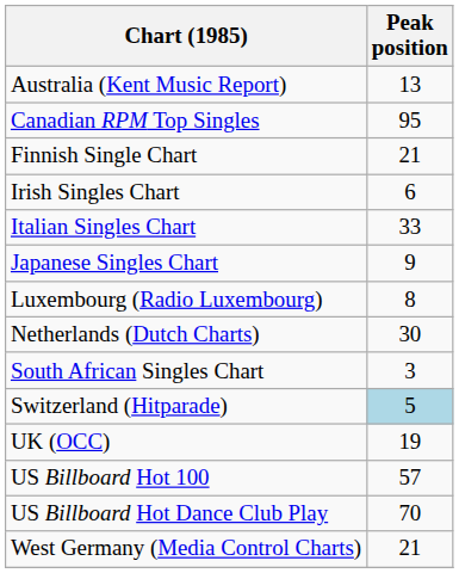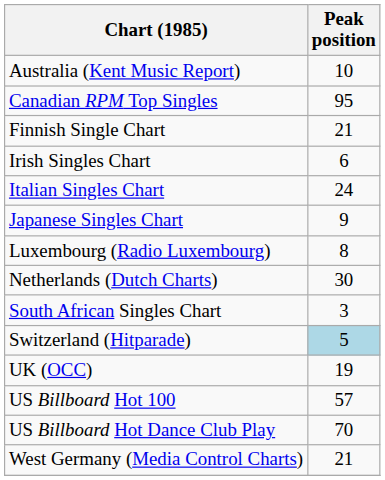 <table class="wikitable sortable plainrowheaders">
 <tr>
 <th>Chart (1985)</th>
 <th>Peak<br>position</th>
 </tr>
 <tr>
 <td>Australia (<a href='#'>Kent Music Report</a>)</td>
-<td align="center">13</td>
+<td align="center">10</td>
 </tr>
 <tr>
 <td><a href='#'>Canadian <em>RPM</em> Top Singles</a></td>
 <td align="center">95</td>
 </tr>
 <tr>
 <td>Finnish Single Chart</td>
 <td align="center">21</td>
 </tr>
 <tr>
 <td>Irish Singles Chart</td>
 <td align="center">6</td>
 </tr>
 <tr>
 <td><a href='#'>Italian Singles Chart</a></td>
-<td align="center">33</td>
+<td align="center">24</td>
 </tr>
 <tr>
 <td><a href='#'>Japanese Singles Chart</a></td>
 <td align="center">9</td>
 </tr>
 <tr>
 <td>Luxembourg (<a href='#'>Radio Luxembourg</a>)</td>
 <td align="center">8</td>
 </tr>
 <tr>
 <td>Netherlands (<a href='#'>Dutch Charts</a>)</td>
 <td align="center">30</td>
 </tr>
 <tr>
 <td><a href='#'>South African</a> Singles Chart </td>
 <td align="center">3</td>
 </tr>
 <tr>
 <td>Switzerland (<a href='#'>Hitparade</a>)</td>
 <td align="center" style="background: lightblue;">5</td>
 </tr>
 <tr>
 <td>UK (<a href='#'>OCC</a>)</td>
 <td align="center">19</td>
 </tr>
 <tr>
 <td>US <em>Billboard</em> <a href='#'>Hot 100</a></td>
 <td align="center">57</td>
 </tr>
 <tr>
 <td>US <em>Billboard</em> <a href='#'>Hot Dance Club Play</a></td>
 <td align="center">70</td>
 </tr>
 <tr>
 <td>West Germany (<a href='#'>Media Control Charts</a>)</td>
 <td align="center">21</td>
 </tr>
 <tr>
 </tr>
 </table>
